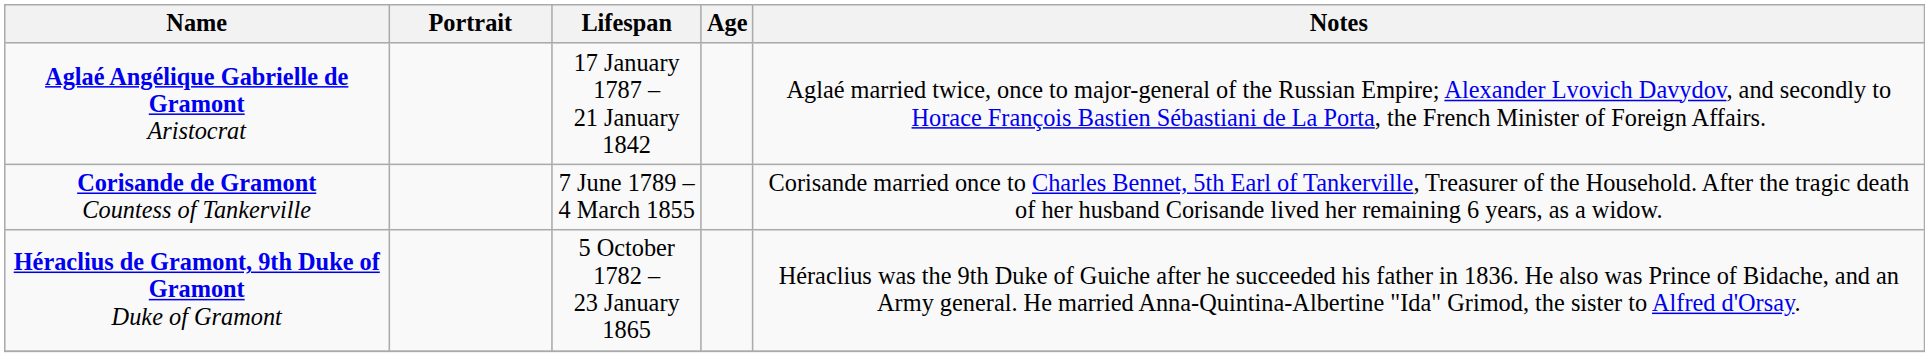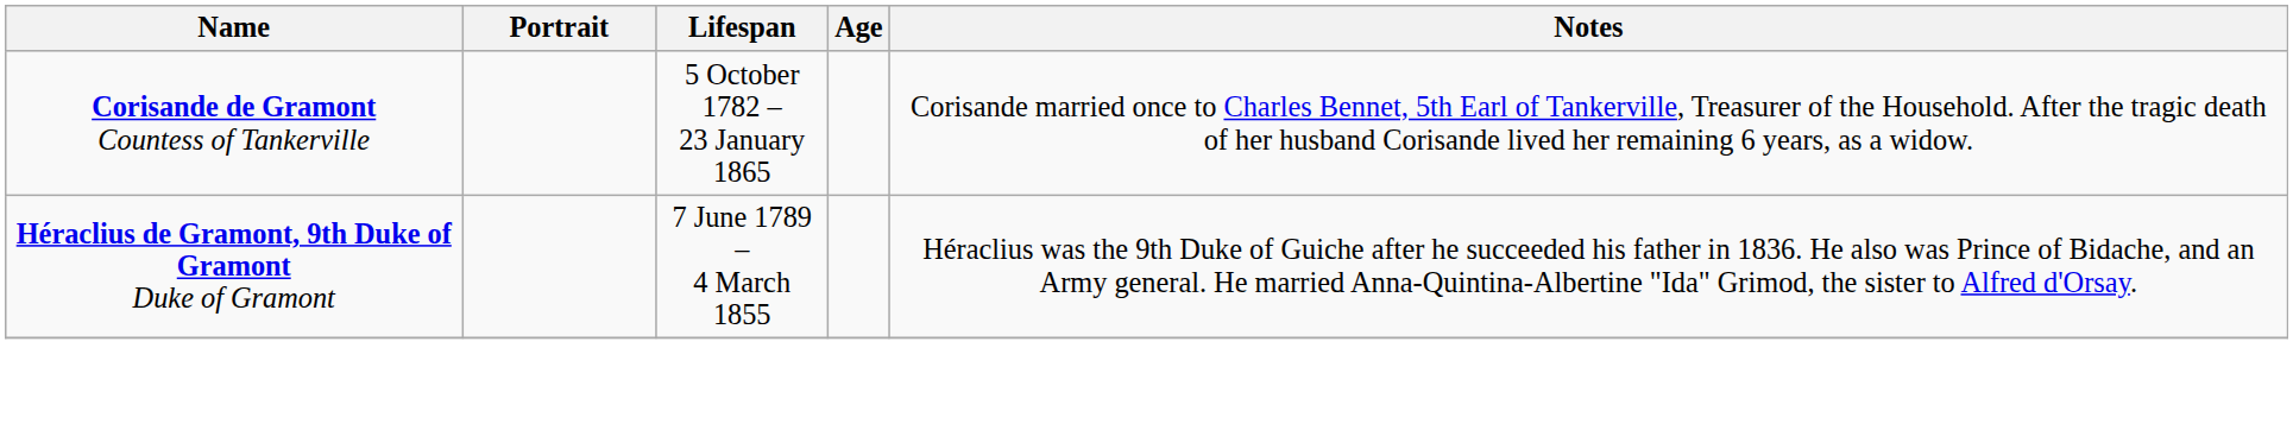 <table style="text-align:center; width:100%" class="wikitable">
 <tr>
 <th width=20%>Name</th>
 <th width=100px>Portrait</th>
 <th>Lifespan</th>
 <th>Age</th>
 <th>Notes</th>
 </tr>
 <tr>
-<td><strong><a href='#'>Aglaé Angélique Gabrielle de Gramont</a></strong><br> <em>Aristocrat</em></td>
-<td></td>
-<td>17 January 1787 –<br> 21 January 1842</td>
-<td></td>
-<td>Aglaé married twice, once to major-general of the Russian Empire; <a href='#'>Alexander Lvovich Davydov</a>, and secondly to <a href='#'>Horace François Bastien Sébastiani de La Porta</a>, the French Minister of Foreign Affairs.</td>
-</tr>
-<tr>
 <td><strong><a href='#'>Corisande de Gramont</a></strong><br><em>Countess of Tankerville</em></td>
 <td></td>
-<td>7 June 1789 –<br> 4 March 1855</td>
+<td>5 October 1782 –<br> 23 January 1865</td>
 <td></td>
 <td>Corisande married once to <a href='#'>Charles Bennet, 5th Earl of Tankerville</a>, Treasurer of the Household. After the tragic death of her husband Corisande lived her remaining 6 years, as a widow.</td>
 </tr>
 <tr>
 <td><strong><a href='#'>Héraclius de Gramont, 9th Duke of Gramont</a></strong><br> <em>Duke of Gramont</em></td>
 <td></td>
-<td>5 October 1782 –<br> 23 January 1865</td>
+<td>7 June 1789 –<br> 4 March 1855</td>
 <td></td>
 <td>Héraclius was the 9th Duke of Guiche after he succeeded his father in 1836. He also was Prince of Bidache, and an Army general. He married Anna-Quintina-Albertine "Ida" Grimod, the sister to <a href='#'>Alfred d'Orsay</a>.</td>
 </tr>
 <tr>
 </tr>
 </table>
